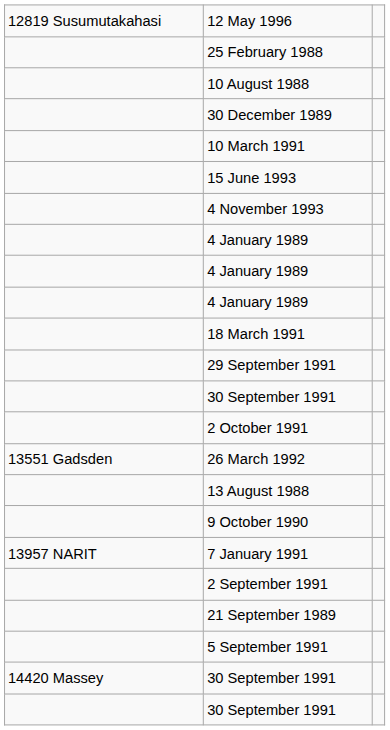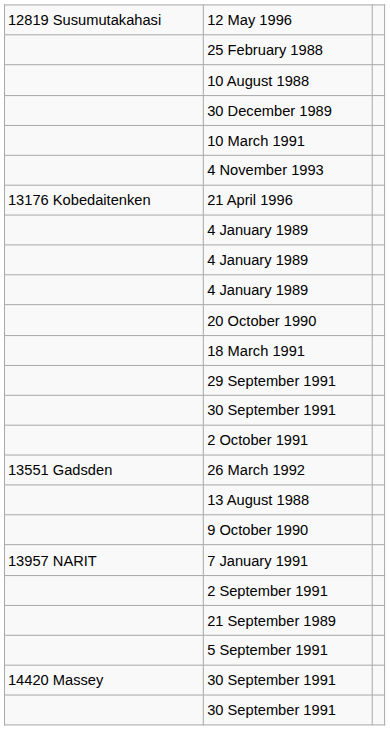 <table class="wikitable" style="font-size: 89%; float: left; width: 26em; margin-right: 1em; height: 700px">
 <tr>
 <td>12819 Susumutakahasi</td>
 <td>12 May 1996</td>
 <td> </td>
 </tr>
 <tr>
 <td></td>
 <td>25 February 1988</td>
 <td></td>
 </tr>
 <tr>
 <td></td>
 <td>10 August 1988</td>
 <td></td>
 </tr>
 <tr>
 <td></td>
 <td>30 December 1989</td>
 <td></td>
 </tr>
 <tr>
 <td></td>
 <td>10 March 1991</td>
 <td></td>
 </tr>
 <tr>
 <td></td>
-<td>15 June 1993</td>
+<td>4 November 1993</td>
 <td></td>
 </tr>
 <tr>
+<td>13176 Kobedaitenken</td>
+<td>21 April 1996</td>
+<td> </td>
+</tr>
+<tr>
 <td></td>
-<td>4 November 1993</td>
+<td>4 January 1989</td>
 <td></td>
 </tr>
 <tr>
 <td></td>
 <td>4 January 1989</td>
 <td></td>
 </tr>
 <tr>
 <td></td>
 <td>4 January 1989</td>
 <td></td>
 </tr>
 <tr>
 <td></td>
-<td>4 January 1989</td>
+<td>20 October 1990</td>
 <td></td>
 </tr>
 <tr>
 <td></td>
 <td>18 March 1991</td>
 <td></td>
 </tr>
 <tr>
 <td></td>
 <td>29 September 1991</td>
 <td></td>
 </tr>
 <tr>
 <td></td>
 <td>30 September 1991</td>
 <td></td>
 </tr>
 <tr>
 <td></td>
 <td>2 October 1991</td>
 <td></td>
 </tr>
 <tr>
 <td>13551 Gadsden</td>
 <td>26 March 1992</td>
 <td></td>
 </tr>
 <tr>
 <td></td>
 <td>13 August 1988</td>
 <td></td>
 </tr>
 <tr>
 <td></td>
 <td>9 October 1990</td>
 <td></td>
 </tr>
 <tr>
 <td>13957 NARIT</td>
 <td>7 January 1991</td>
 <td></td>
 </tr>
 <tr>
 <td></td>
 <td>2 September 1991</td>
 <td></td>
 </tr>
 <tr>
 <td></td>
 <td>21 September 1989</td>
 <td></td>
 </tr>
 <tr>
 <td></td>
 <td>5 September 1991</td>
 <td></td>
 </tr>
 <tr>
 <td>14420 Massey</td>
 <td>30 September 1991</td>
 <td></td>
 </tr>
 <tr>
 <td></td>
 <td>30 September 1991</td>
 <td></td>
 </tr>
 </table>
